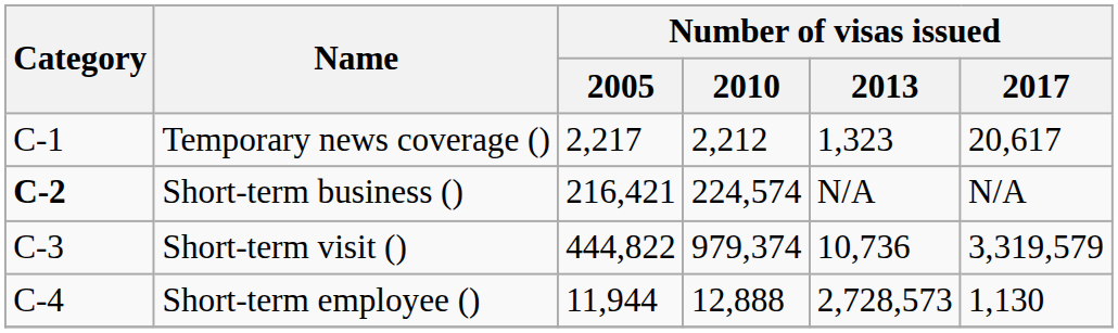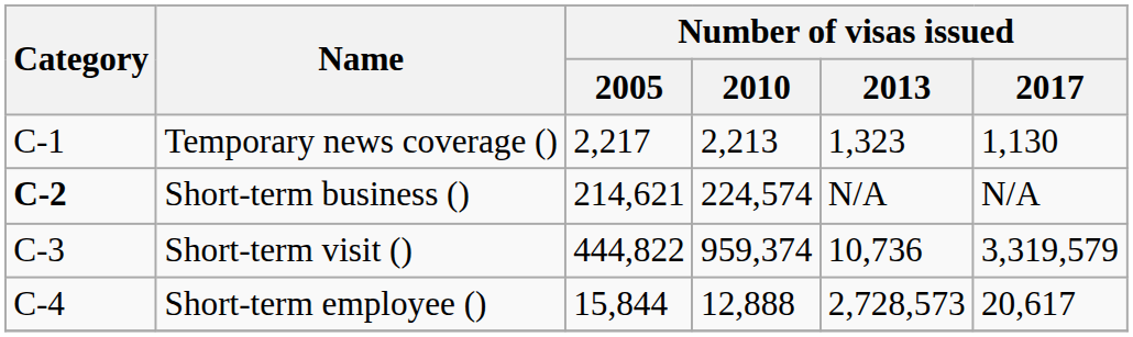 <table class="wikitable">
 <tr>
 <th rowspan="2">Category</th>
 <th rowspan="2">Name</th>
 <th colspan="4">Number of visas issued</th>
 </tr>
 <tr>
 <th>2005</th>
 <th>2010</th>
 <th>2013</th>
 <th>2017</th>
 </tr>
 <tr>
 <td>C-1</td>
 <td>Temporary news coverage ()</td>
 <td>2,217</td>
-<td>2,212</td>
+<td>2,213</td>
 <td>1,323</td>
-<td>20,617</td>
+<td>1,130</td>
 </tr>
 <tr>
 <td><strong>C-2</strong></td>
 <td>Short-term business ()</td>
-<td>216,421</td>
+<td>214,621</td>
 <td>224,574</td>
 <td>N/A</td>
 <td>N/A</td>
 </tr>
 <tr>
 <td>C-3</td>
 <td>Short-term visit ()</td>
 <td>444,822</td>
-<td>979,374</td>
+<td>959,374</td>
 <td>10,736</td>
 <td>3,319,579</td>
 </tr>
 <tr>
 <td>C-4</td>
 <td>Short-term employee ()</td>
-<td>11,944</td>
+<td>15,844</td>
 <td>12,888</td>
 <td>2,728,573</td>
-<td>1,130</td>
+<td>20,617</td>
 </tr>
 <tr>
 </tr>
 </table>
